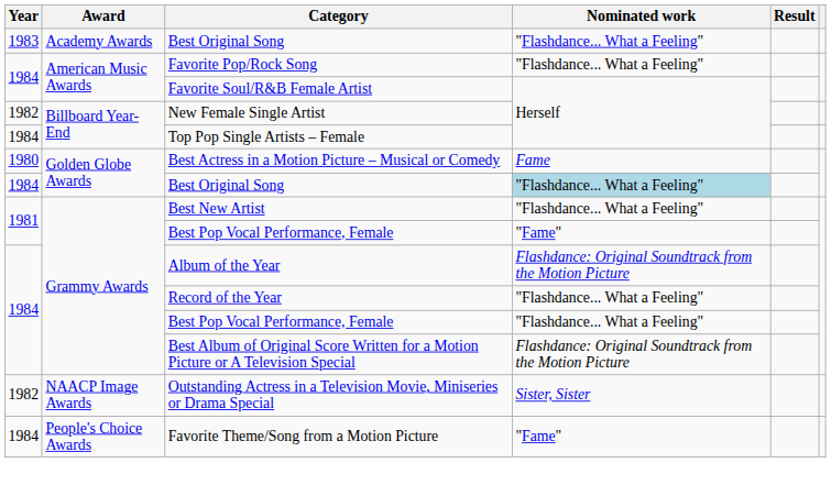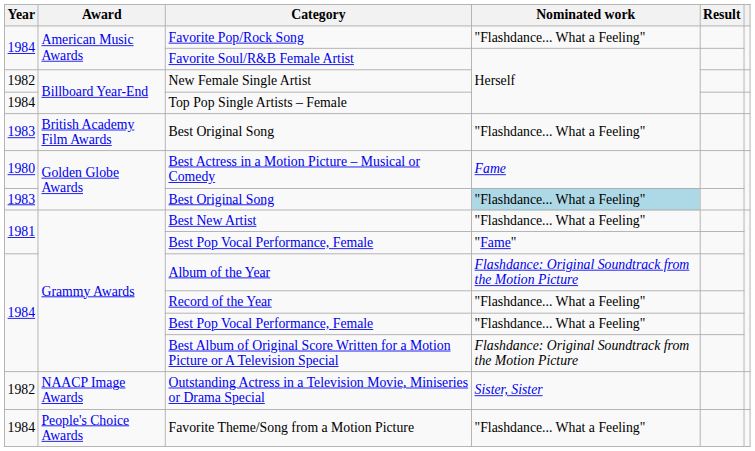 <table class="wikitable">
 <tr>
 <th>Year</th>
 <th>Award</th>
 <th>Category</th>
 <th>Nominated work</th>
 <th>Result</th>
 <th></th>
-</tr>
-<tr>
-<td><a href='#'>1983</a></td>
-<td><a href='#'>Academy Awards</a></td>
-<td><a href='#'>Best Original Song</a></td>
-<td>"<a href='#'>Flashdance... What a Feeling</a>"<br></td>
-<td></td>
-<td align="center"></td>
 </tr>
 <tr>
 <td rowspan="2"><a href='#'>1984</a></td>
 <td rowspan="2"><a href='#'>American Music Awards</a></td>
 <td><a href='#'>Favorite Pop/Rock Song</a></td>
 <td>"Flashdance... What a Feeling"</td>
 <td></td>
 <td rowspan="2" align="center"></td>
 </tr>
 <tr>
 <td><a href='#'>Favorite Soul/R&B Female Artist</a></td>
 <td rowspan="3">Herself</td>
 <td></td>
 </tr>
 <tr>
 <td>1982</td>
 <td rowspan="2"><a href='#'>Billboard Year-End</a></td>
 <td>New Female Single Artist</td>
 <td></td>
 <td align="center"></td>
 </tr>
 <tr>
 <td>1984</td>
 <td>Top Pop Single Artists – Female</td>
 <td></td>
 <td align="center"></td>
 </tr>
 <tr>
+<td><a href='#'>1983</a></td>
+<td><a href='#'>British Academy Film Awards</a></td>
+<td>Best Original Song</td>
+<td>"Flashdance... What a Feeling"<br></td>
+<td></td>
+<td align="center"></td>
+</tr>
+<tr>
 <td><a href='#'>1980</a></td>
 <td rowspan="2"><a href='#'>Golden Globe Awards</a></td>
 <td><a href='#'>Best Actress in a Motion Picture – Musical or Comedy</a></td>
 <td><em><a href='#'>Fame</a></em></td>
 <td></td>
 <td rowspan="2" align="center"></td>
 </tr>
 <tr>
-<td><a href='#'>1984</a></td>
+<td><a href='#'>1983</a></td>
 <td><a href='#'>Best Original Song</a></td>
 <td style="background: lightblue;">"Flashdance... What a Feeling"<br></td>
 <td></td>
 </tr>
 <tr>
 <td rowspan="2"><a href='#'>1981</a></td>
 <td rowspan="6"><a href='#'>Grammy Awards</a></td>
 <td><a href='#'>Best New Artist</a></td>
 <td>"Flashdance... What a Feeling"<br></td>
 <td></td>
 <td rowspan="6" align="center"></td>
 </tr>
 <tr>
 <td><a href='#'>Best Pop Vocal Performance, Female</a></td>
 <td>"<a href='#'>Fame</a>"</td>
 <td></td>
 </tr>
 <tr>
 <td rowspan="4"><a href='#'>1984</a></td>
 <td><a href='#'>Album of the Year</a></td>
 <td><em><a href='#'>Flashdance: Original Soundtrack from the Motion Picture</a></em><br></td>
 <td></td>
 </tr>
 <tr>
 <td><a href='#'>Record of the Year</a></td>
 <td>"Flashdance... What a Feeling" </td>
 <td></td>
 </tr>
 <tr>
 <td><a href='#'>Best Pop Vocal Performance, Female</a></td>
 <td>"Flashdance... What a Feeling"</td>
 <td></td>
 </tr>
 <tr>
 <td><a href='#'>Best Album of Original Score Written for a Motion Picture or A Television Special</a></td>
 <td><em>Flashdance: Original Soundtrack from the Motion Picture</em><br></td>
 <td></td>
 </tr>
 <tr>
 <td>1982</td>
 <td><a href='#'>NAACP Image Awards</a></td>
 <td><a href='#'>Outstanding Actress in a Television Movie, Miniseries or Drama Special</a></td>
 <td><em><a href='#'>Sister, Sister</a></em></td>
 <td></td>
 <td align="center"></td>
 </tr>
 <tr>
 <td>1984</td>
 <td><a href='#'>People's Choice Awards</a></td>
 <td>Favorite Theme/Song from a Motion Picture</td>
-<td>"<a href='#'>Fame</a>"</td>
+<td>"Flashdance... What a Feeling"</td>
 <td></td>
 <td align="center"></td>
 </tr>
 </table>
